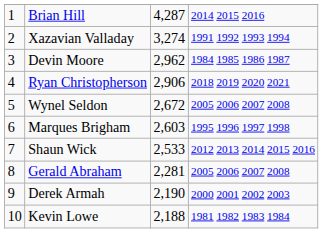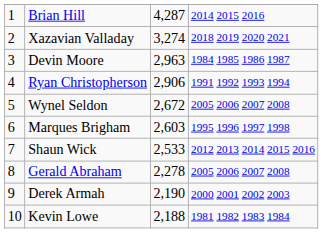 <table class="wikitable">
 <tr>
 </tr>
 <tr>
 <td>1</td>
 <td><a href='#'>Brian Hill</a></td>
 <td>4,287</td>
 <td style="font-size:80%;"><a href='#'>2014</a> <a href='#'>2015</a> <a href='#'>2016</a></td>
 </tr>
 <tr>
 <td>2</td>
 <td>Xazavian Valladay</td>
 <td>3,274</td>
-<td style="font-size:80%;"><a href='#'>1991</a> <a href='#'>1992</a> <a href='#'>1993</a> <a href='#'>1994</a></td>
+<td style="font-size:80%;"><a href='#'>2018</a> <a href='#'>2019</a> <a href='#'>2020</a> <a href='#'>2021</a></td>
 </tr>
 <tr>
 <td>3</td>
 <td>Devin Moore</td>
-<td>2,962</td>
+<td>2,963</td>
 <td style="font-size:80%;"><a href='#'>1984</a> <a href='#'>1985</a> <a href='#'>1986</a> <a href='#'>1987</a></td>
 </tr>
 <tr>
 <td>4</td>
 <td><a href='#'>Ryan Christopherson</a></td>
 <td>2,906</td>
-<td style="font-size:80%;"><a href='#'>2018</a> <a href='#'>2019</a> <a href='#'>2020</a> <a href='#'>2021</a></td>
+<td style="font-size:80%;"><a href='#'>1991</a> <a href='#'>1992</a> <a href='#'>1993</a> <a href='#'>1994</a></td>
 </tr>
 <tr>
 <td>5</td>
 <td>Wynel Seldon</td>
 <td>2,672</td>
 <td style="font-size:80%;"><a href='#'>2005</a> <a href='#'>2006</a> <a href='#'>2007</a> <a href='#'>2008</a></td>
 </tr>
 <tr>
 <td>6</td>
 <td>Marques Brigham</td>
 <td>2,603</td>
 <td style="font-size:80%;"><a href='#'>1995</a> <a href='#'>1996</a> <a href='#'>1997</a> <a href='#'>1998</a></td>
 </tr>
 <tr>
 <td>7</td>
 <td>Shaun Wick</td>
 <td>2,533</td>
 <td style="font-size:80%;"><a href='#'>2012</a> <a href='#'>2013</a> <a href='#'>2014</a> <a href='#'>2015</a> <a href='#'>2016</a></td>
 </tr>
 <tr>
 <td>8</td>
 <td><a href='#'>Gerald Abraham</a></td>
-<td>2,281</td>
+<td>2,278</td>
 <td style="font-size:80%;"><a href='#'>2005</a> <a href='#'>2006</a> <a href='#'>2007</a> <a href='#'>2008</a></td>
 </tr>
 <tr>
 <td>9</td>
 <td>Derek Armah</td>
 <td>2,190</td>
 <td style="font-size:80%;"><a href='#'>2000</a> <a href='#'>2001</a> <a href='#'>2002</a> <a href='#'>2003</a></td>
 </tr>
 <tr>
 <td>10</td>
 <td>Kevin Lowe</td>
 <td>2,188</td>
 <td style="font-size:80%;"><a href='#'>1981</a> <a href='#'>1982</a> <a href='#'>1983</a> <a href='#'>1984</a></td>
 </tr>
 </table>
